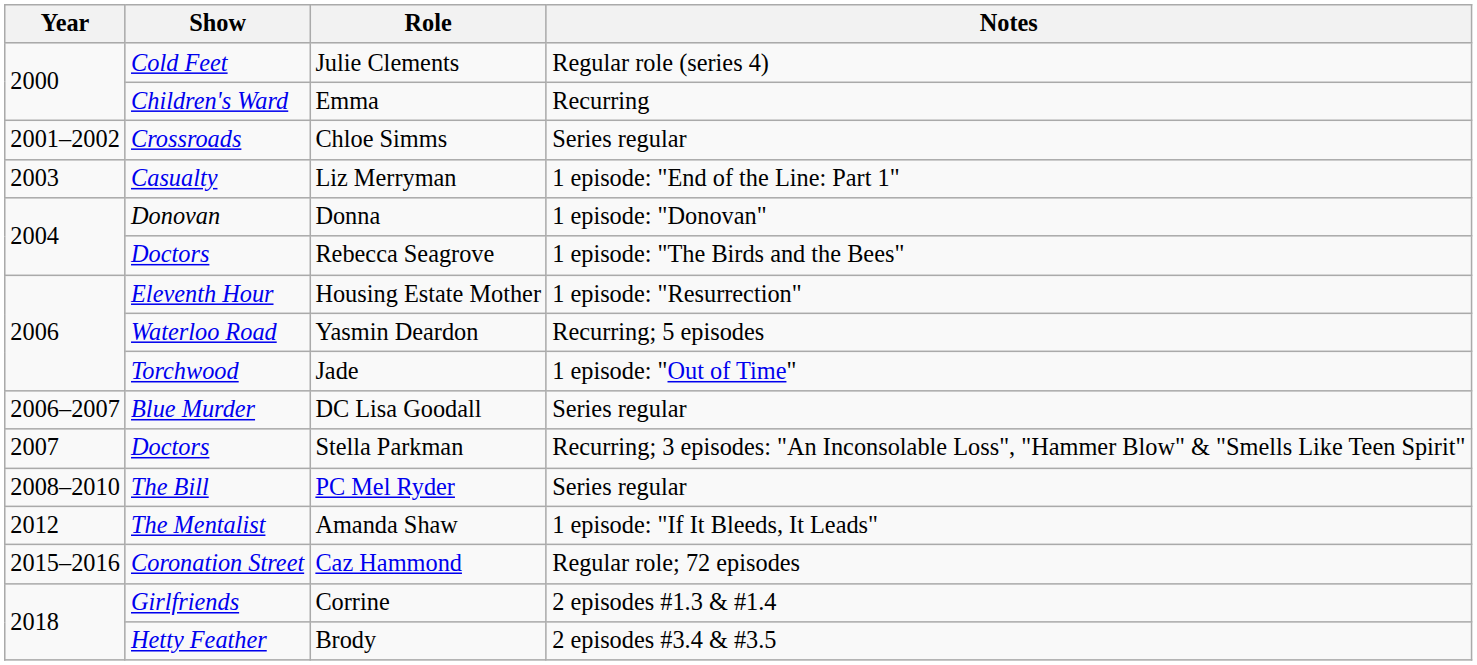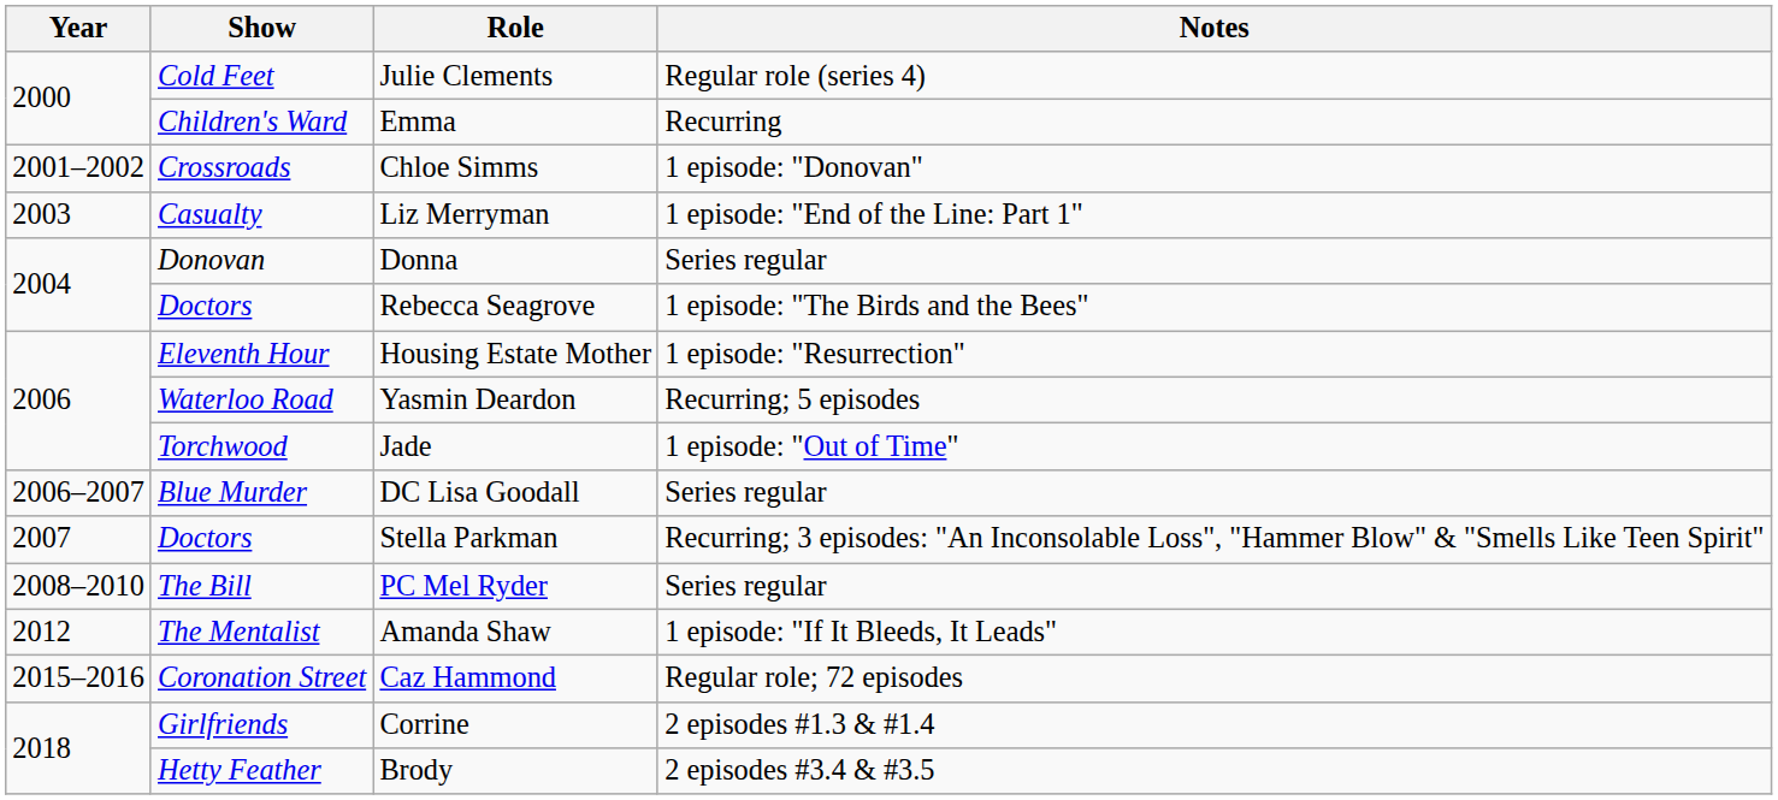 <table class="wikitable">
 <tr>
 <th>Year</th>
 <th>Show</th>
 <th>Role</th>
 <th>Notes</th>
 </tr>
 <tr>
 <td rowspan="2">2000</td>
 <td><em><a href='#'>Cold Feet</a></em></td>
 <td>Julie Clements</td>
 <td>Regular role (series 4)</td>
 </tr>
 <tr>
 <td><em><a href='#'>Children's Ward</a></em></td>
 <td>Emma</td>
 <td>Recurring</td>
 </tr>
 <tr>
 <td rowspan="1">2001–2002</td>
 <td><em><a href='#'>Crossroads</a></em></td>
 <td>Chloe Simms</td>
-<td>Series regular</td>
+<td>1 episode: "Donovan"</td>
 </tr>
 <tr>
 <td rowspan="1">2003</td>
 <td><em><a href='#'>Casualty</a></em></td>
 <td>Liz Merryman</td>
 <td>1 episode: "End of the Line: Part 1"</td>
 </tr>
 <tr>
 <td rowspan="2">2004</td>
 <td><em>Donovan</em></td>
 <td>Donna</td>
-<td>1 episode: "Donovan"</td>
+<td>Series regular</td>
 </tr>
 <tr>
 <td><em><a href='#'>Doctors</a></em></td>
 <td>Rebecca Seagrove</td>
 <td>1 episode: "The Birds and the Bees"</td>
 </tr>
 <tr>
 <td rowspan="3">2006</td>
 <td><em><a href='#'>Eleventh Hour</a></em></td>
 <td>Housing Estate Mother</td>
 <td>1 episode: "Resurrection"</td>
 </tr>
 <tr>
 <td><em><a href='#'>Waterloo Road</a></em></td>
 <td>Yasmin Deardon</td>
 <td>Recurring; 5 episodes</td>
 </tr>
 <tr>
 <td><em><a href='#'>Torchwood</a></em></td>
 <td>Jade</td>
 <td>1 episode: "<a href='#'>Out of Time</a>"</td>
 </tr>
 <tr>
 <td rowspan="1">2006–2007</td>
 <td><em><a href='#'>Blue Murder</a></em></td>
 <td>DC Lisa Goodall</td>
 <td>Series regular</td>
 </tr>
 <tr>
 <td rowspan="1">2007</td>
 <td><em><a href='#'>Doctors</a></em></td>
 <td>Stella Parkman</td>
 <td>Recurring; 3 episodes: "An Inconsolable Loss",  "Hammer Blow" & "Smells Like Teen Spirit"</td>
 </tr>
 <tr>
 <td rowspan="1">2008–2010</td>
 <td><em><a href='#'>The Bill</a></em></td>
 <td><a href='#'>PC Mel Ryder</a></td>
 <td>Series regular</td>
 </tr>
 <tr>
 <td rowspan="1">2012</td>
 <td><em><a href='#'>The Mentalist</a></em></td>
 <td>Amanda Shaw</td>
 <td>1 episode: "If It Bleeds, It Leads"</td>
 </tr>
 <tr>
 <td rowspan="1">2015–2016</td>
 <td><em><a href='#'>Coronation Street</a></em></td>
 <td><a href='#'>Caz Hammond</a></td>
 <td>Regular role; 72 episodes</td>
 </tr>
 <tr>
 <td rowspan="2">2018</td>
 <td><em><a href='#'>Girlfriends</a></em></td>
 <td>Corrine</td>
 <td>2 episodes #1.3 & #1.4</td>
 </tr>
 <tr>
 <td><em><a href='#'>Hetty Feather</a></em></td>
 <td>Brody</td>
 <td>2 episodes #3.4 & #3.5</td>
 </tr>
 </table>
